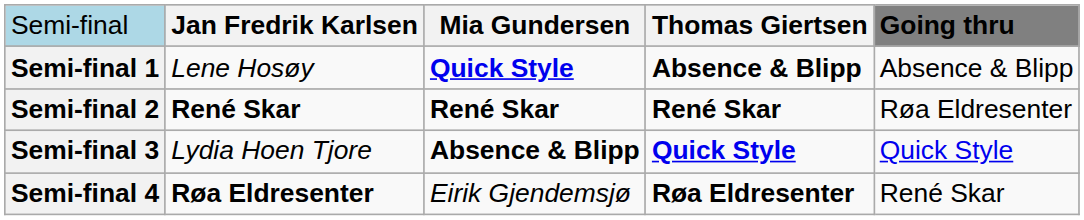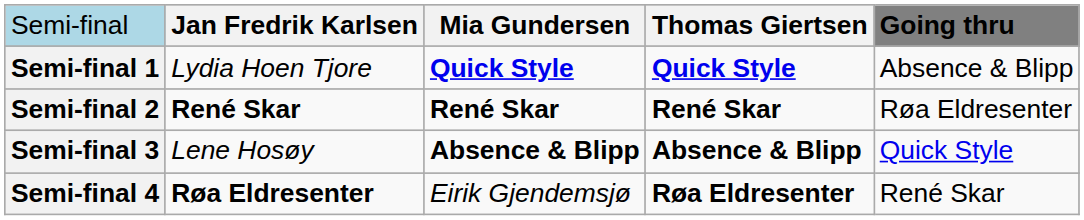 <table class="wikitable">
 <tr>
 <td bgcolor="lightblue">Semi-final</td>
 <th>Jan Fredrik Karlsen</th>
 <th>Mia Gundersen</th>
 <th>Thomas Giertsen</th>
 <td bgcolor="grey"><strong>Going thru</strong></td>
 </tr>
 <tr>
 <th>Semi-final 1</th>
-<td><em>Lene Hosøy</em></td>
+<td><em>Lydia Hoen Tjore</em></td>
 <td><strong><a href='#'>Quick Style</a></strong></td>
-<td><strong>Absence & Blipp</strong></td>
+<td><strong><a href='#'>Quick Style</a></strong></td>
 <td>Absence & Blipp</td>
 </tr>
 <tr>
 <th>Semi-final 2</th>
 <td><strong>René Skar</strong></td>
 <td><strong>René Skar</strong></td>
 <td><strong>René Skar</strong></td>
 <td>Røa Eldresenter</td>
 </tr>
 <tr>
 <th>Semi-final 3</th>
-<td><em>Lydia Hoen Tjore</em></td>
+<td><em>Lene Hosøy</em></td>
 <td><strong>Absence & Blipp</strong></td>
-<td><strong><a href='#'>Quick Style</a></strong></td>
+<td><strong>Absence & Blipp</strong></td>
 <td><a href='#'>Quick Style</a></td>
 </tr>
 <tr>
 <th>Semi-final 4</th>
 <td><strong>Røa Eldresenter</strong></td>
 <td><em>Eirik Gjendemsjø</em></td>
 <td><strong>Røa Eldresenter</strong></td>
 <td>René Skar</td>
 </tr>
 </table>
